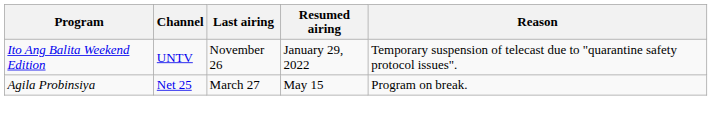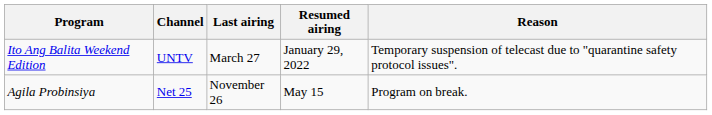 <table class="wikitable">
 <tr>
 <th>Program</th>
 <th>Channel</th>
 <th>Last airing</th>
 <th>Resumed airing</th>
 <th>Reason</th>
 </tr>
 <tr>
 <td><em><a href='#'>Ito Ang Balita Weekend Edition</a></em></td>
 <td><a href='#'>UNTV</a></td>
-<td>November 26</td>
+<td>March 27</td>
 <td>January 29, 2022</td>
 <td>Temporary suspension of telecast due to "quarantine safety protocol issues".</td>
 </tr>
 <tr>
 <td><em>Agila Probinsiya</em></td>
 <td><a href='#'>Net 25</a></td>
-<td>March 27</td>
+<td>November 26</td>
 <td>May 15</td>
 <td>Program on break.</td>
 </tr>
 </table>
